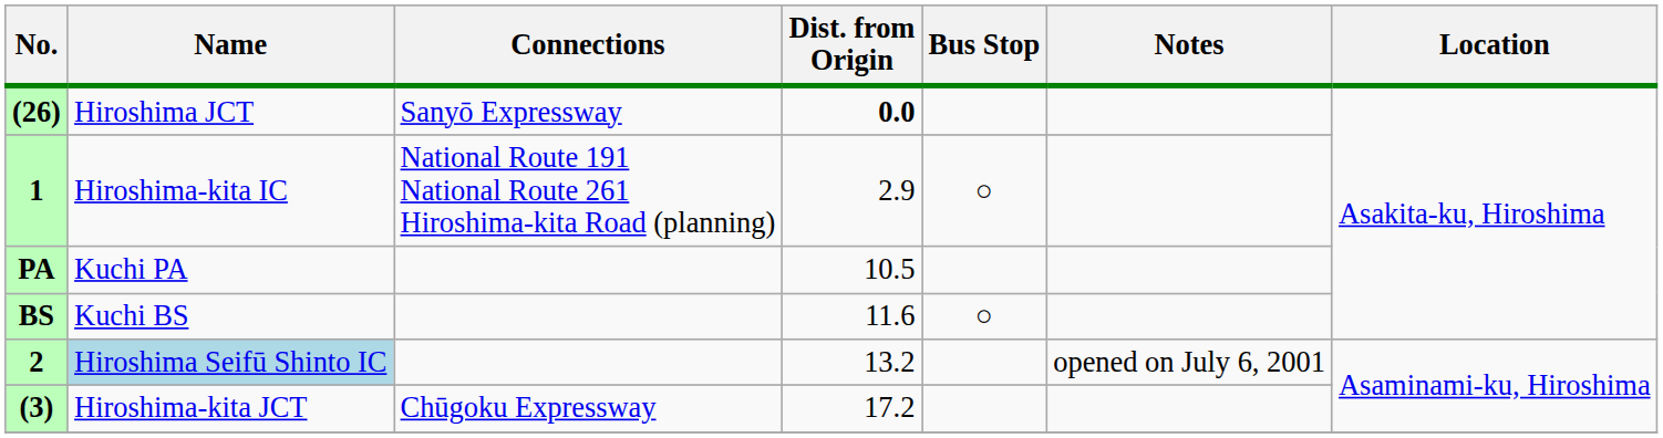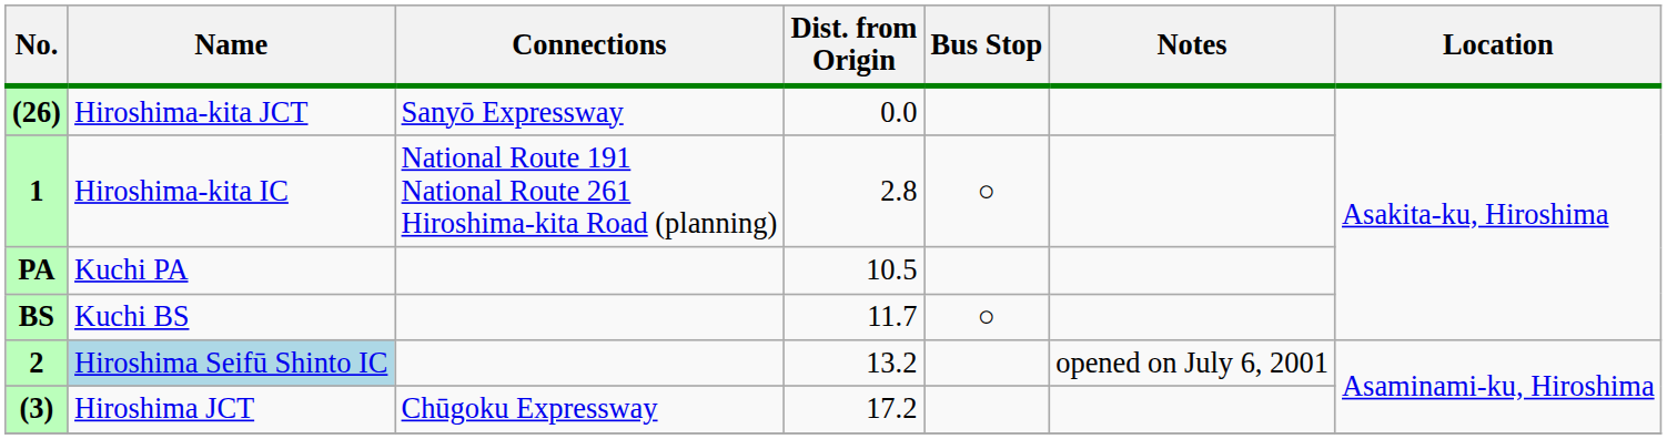 <table table class="wikitable">
 <tr>
 <th style="border-bottom:3px solid green;">No.</th>
 <th style="border-bottom:3px solid green;">Name</th>
 <th style="border-bottom:3px solid green;">Connections</th>
 <th style="border-bottom:3px solid green;">Dist. from<br>Origin</th>
 <th style="border-bottom:3px solid green;">Bus Stop</th>
 <th style="border-bottom:3px solid green;">Notes</th>
 <th colspan="2" style="border-bottom:3px solid green;">Location</th>
 </tr>
 <tr>
 <th style="background:#bfb;">(26)</th>
-<td><a href='#'>Hiroshima JCT</a></td>
+<td><a href='#'>Hiroshima-kita JCT</a></td>
 <td> <a href='#'>Sanyō Expressway</a></td>
-<td style="text-align:right;"><strong>0.0</strong></td>
+<td style="text-align:right;">0.0</td>
 <td style="text-align:center;"></td>
 <td></td>
 <td rowspan="4"><a href='#'>Asakita-ku, Hiroshima</a></td>
 </tr>
 <tr>
 <th style="background-color:#BFB;">1</th>
 <td><a href='#'>Hiroshima-kita IC</a></td>
 <td> <a href='#'>National Route 191</a><br> <a href='#'>National Route 261</a><br> <a href='#'>Hiroshima-kita Road</a> (planning)</td>
-<td style="text-align:right;">2.9</td>
+<td style="text-align:right;">2.8</td>
 <td style="text-align:center;">○</td>
 <td></td>
 </tr>
 <tr>
 <th style="background-color:#BFB;">PA</th>
 <td><a href='#'>Kuchi PA</a></td>
 <td></td>
 <td style="text-align:right;">10.5</td>
 <td style="text-align:center;"></td>
 <td></td>
 </tr>
 <tr>
 <th style="background-color:#BFB;">BS</th>
 <td><a href='#'>Kuchi BS</a></td>
 <td></td>
-<td style="text-align:right;">11.6</td>
+<td style="text-align:right;">11.7</td>
 <td style="text-align:center;">○</td>
 <td></td>
 </tr>
 <tr>
 <th style="background-color:#bfb;">2</th>
 <td style="background: lightblue;"><a href='#'>Hiroshima Seifū Shinto IC</a></td>
 <td></td>
 <td style="text-align:right;">13.2</td>
 <td style="text-align:center;"></td>
 <td>opened on July 6, 2001</td>
 <td rowspan="2"><a href='#'>Asaminami-ku, Hiroshima</a></td>
 </tr>
 <tr>
 <th style="background:#bfb;">(3)</th>
-<td><a href='#'>Hiroshima-kita JCT</a></td>
+<td><a href='#'>Hiroshima JCT</a></td>
 <td> <a href='#'>Chūgoku Expressway</a></td>
 <td style="text-align:right;">17.2</td>
 <td style="text-align:center;"></td>
 <td></td>
 </tr>
 <tr>
 </tr>
 </table>
